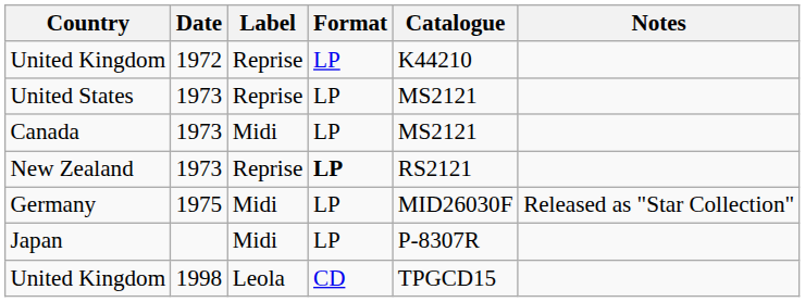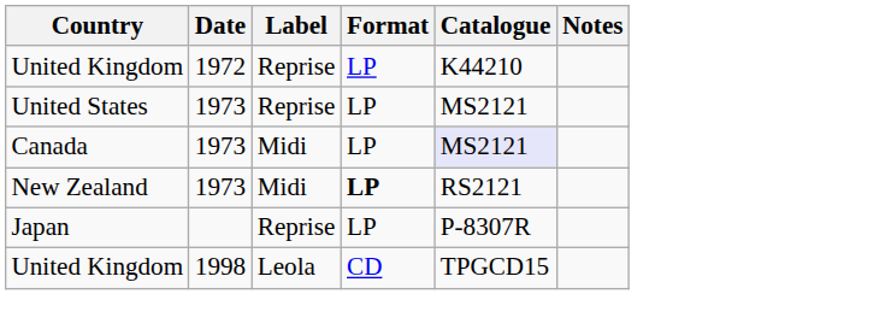 <table class="wikitable">
 <tr>
 <th>Country</th>
 <th>Date</th>
 <th>Label</th>
 <th>Format</th>
 <th>Catalogue</th>
 <th>Notes</th>
 </tr>
 <tr>
 <td>United Kingdom</td>
 <td>1972</td>
 <td>Reprise</td>
 <td><a href='#'>LP</a></td>
 <td>K44210</td>
 <td></td>
 </tr>
 <tr>
 <td>United States</td>
 <td>1973</td>
 <td>Reprise</td>
 <td>LP</td>
 <td>MS2121</td>
 <td></td>
 </tr>
 <tr>
 <td>Canada</td>
 <td>1973</td>
 <td>Midi</td>
 <td>LP</td>
-<td>MS2121</td>
+<td style="background: lavender;">MS2121</td>
 <td></td>
 </tr>
 <tr>
 <td>New Zealand</td>
 <td>1973</td>
-<td>Reprise</td>
+<td>Midi</td>
 <td><strong>LP</strong></td>
 <td>RS2121</td>
 <td></td>
 </tr>
 <tr>
-<td>Germany</td>
-<td>1975</td>
-<td>Midi</td>
-<td>LP</td>
-<td>MID26030F</td>
-<td>Released as "Star Collection"</td>
-</tr>
-<tr>
 <td>Japan</td>
 <td></td>
-<td>Midi</td>
+<td>Reprise</td>
 <td>LP</td>
 <td>P-8307R</td>
 <td></td>
 </tr>
 <tr>
 <td>United Kingdom</td>
 <td>1998</td>
 <td>Leola</td>
 <td><a href='#'>CD</a></td>
 <td>TPGCD15</td>
 <td></td>
 </tr>
 </table>
